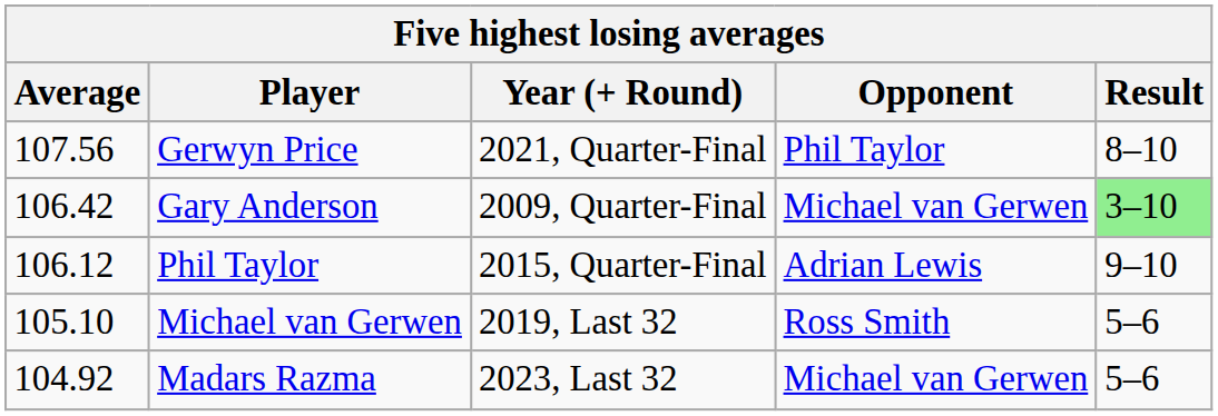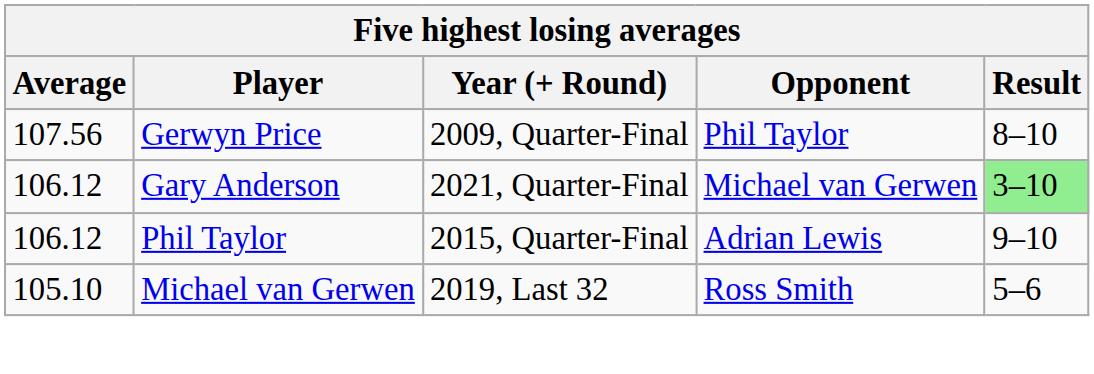 <table class="wikitable sortable">
 <tr>
 <th colspan=5>Five highest losing averages</th>
 </tr>
 <tr>
 <th>Average</th>
 <th>Player</th>
 <th>Year (+ Round)</th>
 <th>Opponent</th>
 <th>Result</th>
 </tr>
 <tr>
 <td>107.56</td>
 <td> <a href='#'>Gerwyn Price</a></td>
-<td>2021, Quarter-Final</td>
+<td>2009, Quarter-Final</td>
 <td> <a href='#'>Phil Taylor</a></td>
 <td>8–10</td>
 </tr>
 <tr>
-<td>106.42</td>
+<td>106.12</td>
 <td> <a href='#'>Gary Anderson</a></td>
-<td>2009, Quarter-Final</td>
+<td>2021, Quarter-Final</td>
 <td> <a href='#'>Michael van Gerwen</a></td>
 <td style="background: lightgreen;">3–10</td>
 </tr>
 <tr>
 <td>106.12</td>
 <td> <a href='#'>Phil Taylor</a></td>
 <td>2015, Quarter-Final</td>
 <td> <a href='#'>Adrian Lewis</a></td>
 <td>9–10</td>
 </tr>
 <tr>
 <td>105.10</td>
 <td> <a href='#'>Michael van Gerwen</a></td>
 <td>2019, Last 32</td>
 <td> <a href='#'>Ross Smith</a></td>
 <td>5–6</td>
 </tr>
-<tr>
-<td>104.92</td>
-<td> <a href='#'>Madars Razma</a></td>
-<td>2023, Last 32</td>
-<td> <a href='#'>Michael van Gerwen</a></td>
-<td>5–6</td>
-</tr>
 </table>
